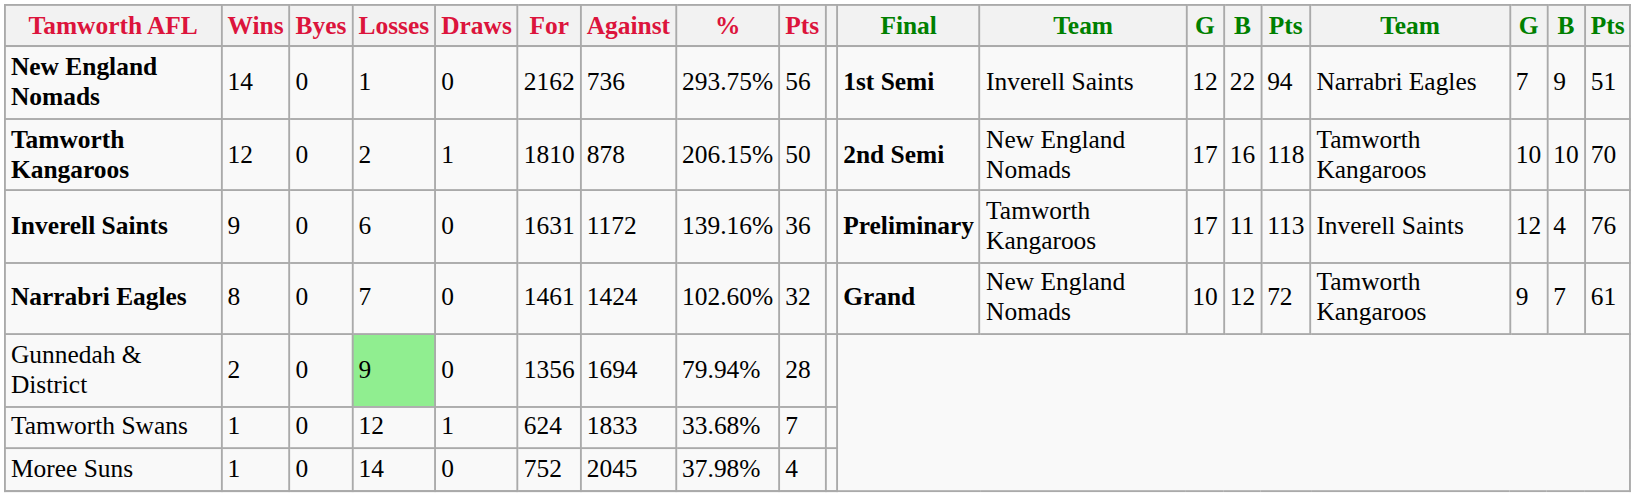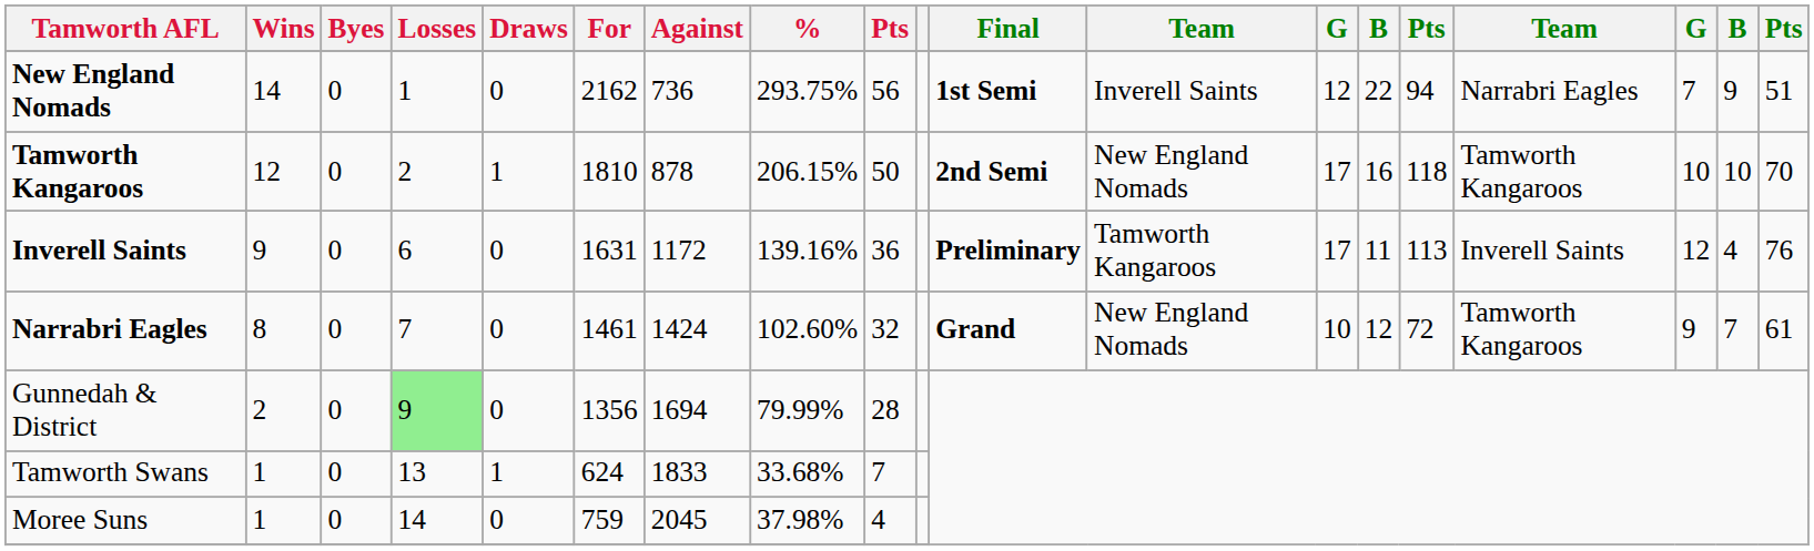 <table style="font-size: 85%; text-align: left;" class="wikitable">
 <tr>
 <th style="color:crimson">Tamworth AFL</th>
 <th style="color:crimson">Wins</th>
 <th style="color:crimson">Byes</th>
 <th style="color:crimson">Losses</th>
 <th style="color:crimson">Draws</th>
 <th style="color:crimson">For</th>
 <th style="color:crimson">Against</th>
 <th style="color:crimson">%</th>
 <th style="color:crimson">Pts</th>
 <th></th>
 <th style="color:green">Final</th>
 <th style="color:green">Team</th>
 <th style="color:green">G</th>
 <th style="color:green">B</th>
 <th style="color:green">Pts</th>
 <th style="color:green">Team</th>
 <th style="color:green">G</th>
 <th style="color:green">B</th>
 <th style="color:green">Pts</th>
 </tr>
 <tr>
 </tr>
 <tr>
 </tr>
 <tr>
 <td><strong>	New England Nomads	</strong></td>
 <td>14</td>
 <td>0</td>
 <td>1</td>
 <td>0</td>
 <td>2162</td>
 <td>736</td>
 <td>293.75%</td>
 <td>56</td>
 <td></td>
 <td><strong>1st Semi</strong></td>
 <td>Inverell Saints</td>
 <td>12</td>
 <td>22</td>
 <td>94</td>
 <td>Narrabri Eagles</td>
 <td>7</td>
 <td>9</td>
 <td>51</td>
 </tr>
 <tr>
 <td><strong>	Tamworth Kangaroos	</strong></td>
 <td>12</td>
 <td>0</td>
 <td>2</td>
 <td>1</td>
 <td>1810</td>
 <td>878</td>
 <td>206.15%</td>
 <td>50</td>
 <td></td>
 <td><strong>2nd Semi</strong></td>
 <td>New England Nomads</td>
 <td>17</td>
 <td>16</td>
 <td>118</td>
 <td>Tamworth Kangaroos</td>
 <td>10</td>
 <td>10</td>
 <td>70</td>
 </tr>
 <tr ||>
 <td><strong>	Inverell Saints	</strong></td>
 <td>9</td>
 <td>0</td>
 <td>6</td>
 <td>0</td>
 <td>1631</td>
 <td>1172</td>
 <td>139.16%</td>
 <td>36</td>
 <td></td>
 <td><strong>Preliminary</strong></td>
 <td>Tamworth Kangaroos</td>
 <td>17</td>
 <td>11</td>
 <td>113</td>
 <td>Inverell Saints</td>
 <td>12</td>
 <td>4</td>
 <td>76</td>
 </tr>
 <tr>
 <td><strong>	Narrabri Eagles	</strong></td>
 <td>8</td>
 <td>0</td>
 <td>7</td>
 <td>0</td>
 <td>1461</td>
 <td>1424</td>
 <td>102.60%</td>
 <td>32</td>
 <td></td>
 <td><strong>Grand</strong></td>
 <td>New England Nomads</td>
 <td>10</td>
 <td>12</td>
 <td>72</td>
 <td>Tamworth Kangaroos</td>
 <td>9</td>
 <td>7</td>
 <td>61</td>
 </tr>
 <tr>
 <td>Gunnedah & District</td>
 <td>2</td>
 <td>0</td>
 <td style="background: lightgreen;">9</td>
 <td>0</td>
 <td>1356</td>
 <td>1694</td>
-<td>79.94%</td>
+<td>79.99%</td>
 <td>28</td>
 <td></td>
 </tr>
 <tr>
 <td>Tamworth Swans</td>
 <td>1</td>
 <td>0</td>
-<td>12</td>
+<td>13</td>
 <td>1</td>
 <td>624</td>
 <td>1833</td>
 <td>33.68%</td>
 <td>7</td>
 <td></td>
 </tr>
 <tr>
 <td>Moree Suns</td>
 <td>1</td>
 <td>0</td>
 <td>14</td>
 <td>0</td>
-<td>752</td>
+<td>759</td>
 <td>2045</td>
 <td>37.98%</td>
 <td>4</td>
 <td></td>
 </tr>
 <tr>
 </tr>
 </table>
